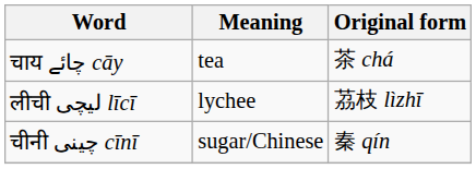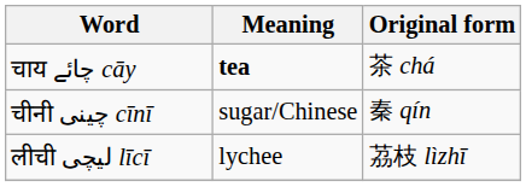 <table class="wikitable">
 <tr>
 <th>Word</th>
 <th>Meaning</th>
 <th>Original form</th>
 </tr>
 <tr>
 <td style="width:08em">चाय چائے <em>cāy</em></td>
-<td>tea</td>
+<td><strong>tea</strong></td>
 <td>茶 <em>chá</em></td>
+</tr>
+<tr>
+<td>चीनी چینی <em>cīnī</em></td>
+<td>sugar/Chinese</td>
+<td>秦 <em>qín</em></td>
 </tr>
 <tr>
 <td>लीची لیچی <em>līcī</em></td>
 <td>lychee</td>
 <td>茘枝 <em>lìzhī</em></td>
 </tr>
 <tr>
-<td>चीनी چینی <em>cīnī</em></td>
-<td>sugar/Chinese</td>
-<td>秦 <em>qín</em></td>
-</tr>
-<tr>
 </tr>
 </table>
